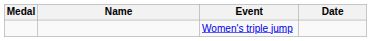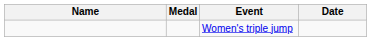 <table class="wikitable" style="font-size:100%">
 <tr>
+<th width=250>Name</th>
 <th>Medal</th>
-<th width=250>Name</th>
 <th width=150>Event</th>
 <th width=100>Date</th>
 </tr>
 <tr>
 <td></td>
 <td></td>
 <td><a href='#'>Women's triple jump</a></td>
 <td></td>
 </tr>
 </table>
